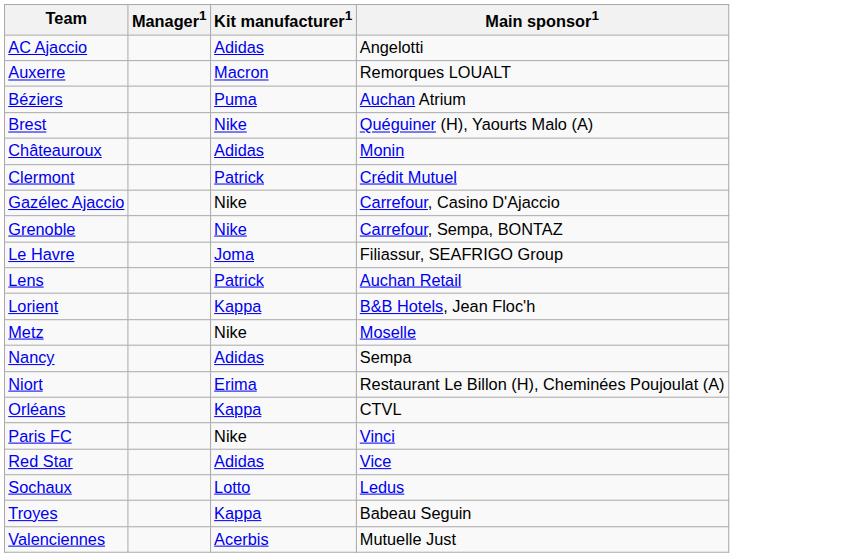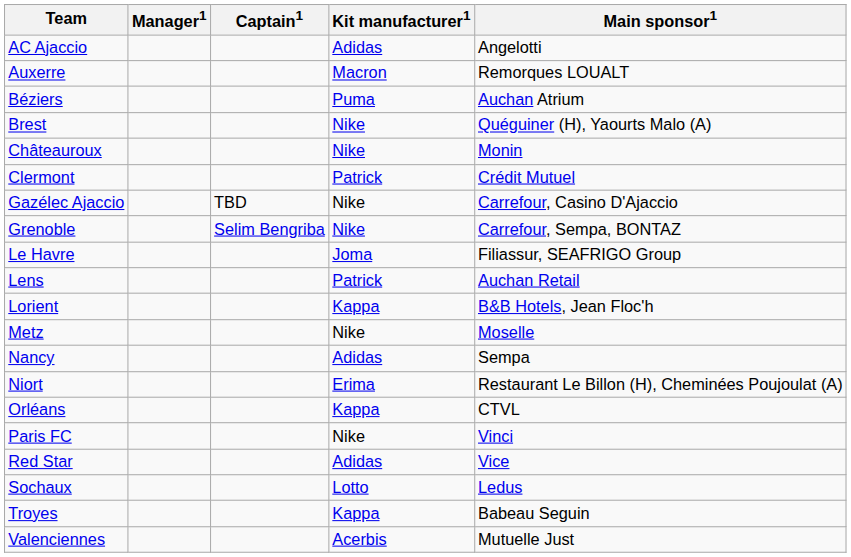 <table class="wikitable sortable" style="text-align: left;">
 <tr>
 <th>Team</th>
 <th>Manager<sup>1</sup></th>
+<th>Captain<sup>1</sup></th>
 <th>Kit manufacturer<sup>1</sup></th>
 <th>Main sponsor<sup>1</sup></th>
 </tr>
 <tr>
 <td><a href='#'>AC Ajaccio</a></td>
+<td> </td>
 <td> </td>
 <td><a href='#'>Adidas</a></td>
 <td>Angelotti</td>
 </tr>
 <tr>
 <td><a href='#'>Auxerre</a></td>
 <td> </td>
+<td> </td>
 <td><a href='#'>Macron</a></td>
 <td>Remorques LOUALT</td>
 </tr>
 <tr>
 <td><a href='#'>Béziers</a></td>
+<td> </td>
 <td> </td>
 <td><a href='#'>Puma</a></td>
 <td><a href='#'>Auchan</a> Atrium</td>
 </tr>
 <tr>
 <td><a href='#'>Brest</a></td>
 <td> </td>
+<td> </td>
 <td><a href='#'>Nike</a></td>
 <td><a href='#'>Quéguiner</a> (H), Yaourts Malo (A)</td>
 </tr>
 <tr>
 <td><a href='#'>Châteauroux</a></td>
 <td> </td>
-<td><a href='#'>Adidas</a></td>
+<td> </td>
+<td><a href='#'>Nike</a></td>
 <td><a href='#'>Monin</a></td>
 </tr>
 <tr>
 <td><a href='#'>Clermont</a></td>
+<td> </td>
 <td> </td>
 <td><a href='#'>Patrick</a></td>
 <td><a href='#'>Crédit Mutuel</a></td>
 </tr>
 <tr>
 <td><a href='#'>Gazélec Ajaccio</a></td>
 <td> </td>
+<td>TBD</td>
 <td>Nike</td>
 <td><a href='#'>Carrefour</a>, Casino D'Ajaccio</td>
 </tr>
 <tr>
 <td><a href='#'>Grenoble</a></td>
 <td> </td>
+<td> <a href='#'>Selim Bengriba</a></td>
 <td><a href='#'>Nike</a></td>
 <td><a href='#'>Carrefour</a>, Sempa, BONTAZ</td>
 </tr>
 <tr>
 <td><a href='#'>Le Havre</a></td>
+<td> </td>
 <td> </td>
 <td><a href='#'>Joma</a></td>
 <td>Filiassur, SEAFRIGO Group</td>
 </tr>
 <tr>
 <td><a href='#'>Lens</a></td>
 <td> </td>
+<td> </td>
 <td><a href='#'>Patrick</a></td>
 <td><a href='#'>Auchan Retail</a></td>
 </tr>
 <tr>
 <td><a href='#'>Lorient</a></td>
+<td> </td>
 <td> </td>
 <td><a href='#'>Kappa</a></td>
 <td><a href='#'>B&B Hotels</a>, Jean Floc'h</td>
 </tr>
 <tr>
 <td><a href='#'>Metz</a></td>
 <td> </td>
+<td> </td>
 <td>Nike</td>
 <td><a href='#'>Moselle</a></td>
 </tr>
 <tr>
 <td><a href='#'>Nancy</a></td>
+<td> </td>
 <td> </td>
 <td><a href='#'>Adidas</a></td>
 <td>Sempa</td>
 </tr>
 <tr>
 <td><a href='#'>Niort</a></td>
 <td> </td>
+<td> </td>
 <td><a href='#'>Erima</a></td>
 <td>Restaurant Le Billon (H), Cheminées Poujoulat (A)</td>
 </tr>
 <tr>
 <td><a href='#'>Orléans</a></td>
+<td> </td>
 <td> </td>
 <td><a href='#'>Kappa</a></td>
 <td>CTVL</td>
 </tr>
 <tr>
 <td><a href='#'>Paris FC</a></td>
 <td> </td>
+<td> </td>
 <td>Nike</td>
 <td><a href='#'>Vinci</a></td>
 </tr>
 <tr>
 <td><a href='#'>Red Star</a></td>
+<td> </td>
 <td> </td>
 <td><a href='#'>Adidas</a></td>
 <td><a href='#'>Vice</a></td>
 </tr>
 <tr>
 <td><a href='#'>Sochaux</a></td>
 <td> </td>
+<td> </td>
 <td><a href='#'>Lotto</a></td>
 <td><a href='#'>Ledus</a></td>
 </tr>
 <tr>
 <td><a href='#'>Troyes</a></td>
+<td> </td>
 <td> </td>
 <td><a href='#'>Kappa</a></td>
 <td>Babeau Seguin</td>
 </tr>
 <tr>
 <td><a href='#'>Valenciennes</a></td>
 <td> </td>
+<td> </td>
 <td><a href='#'>Acerbis</a></td>
 <td>Mutuelle Just</td>
 </tr>
 </table>
